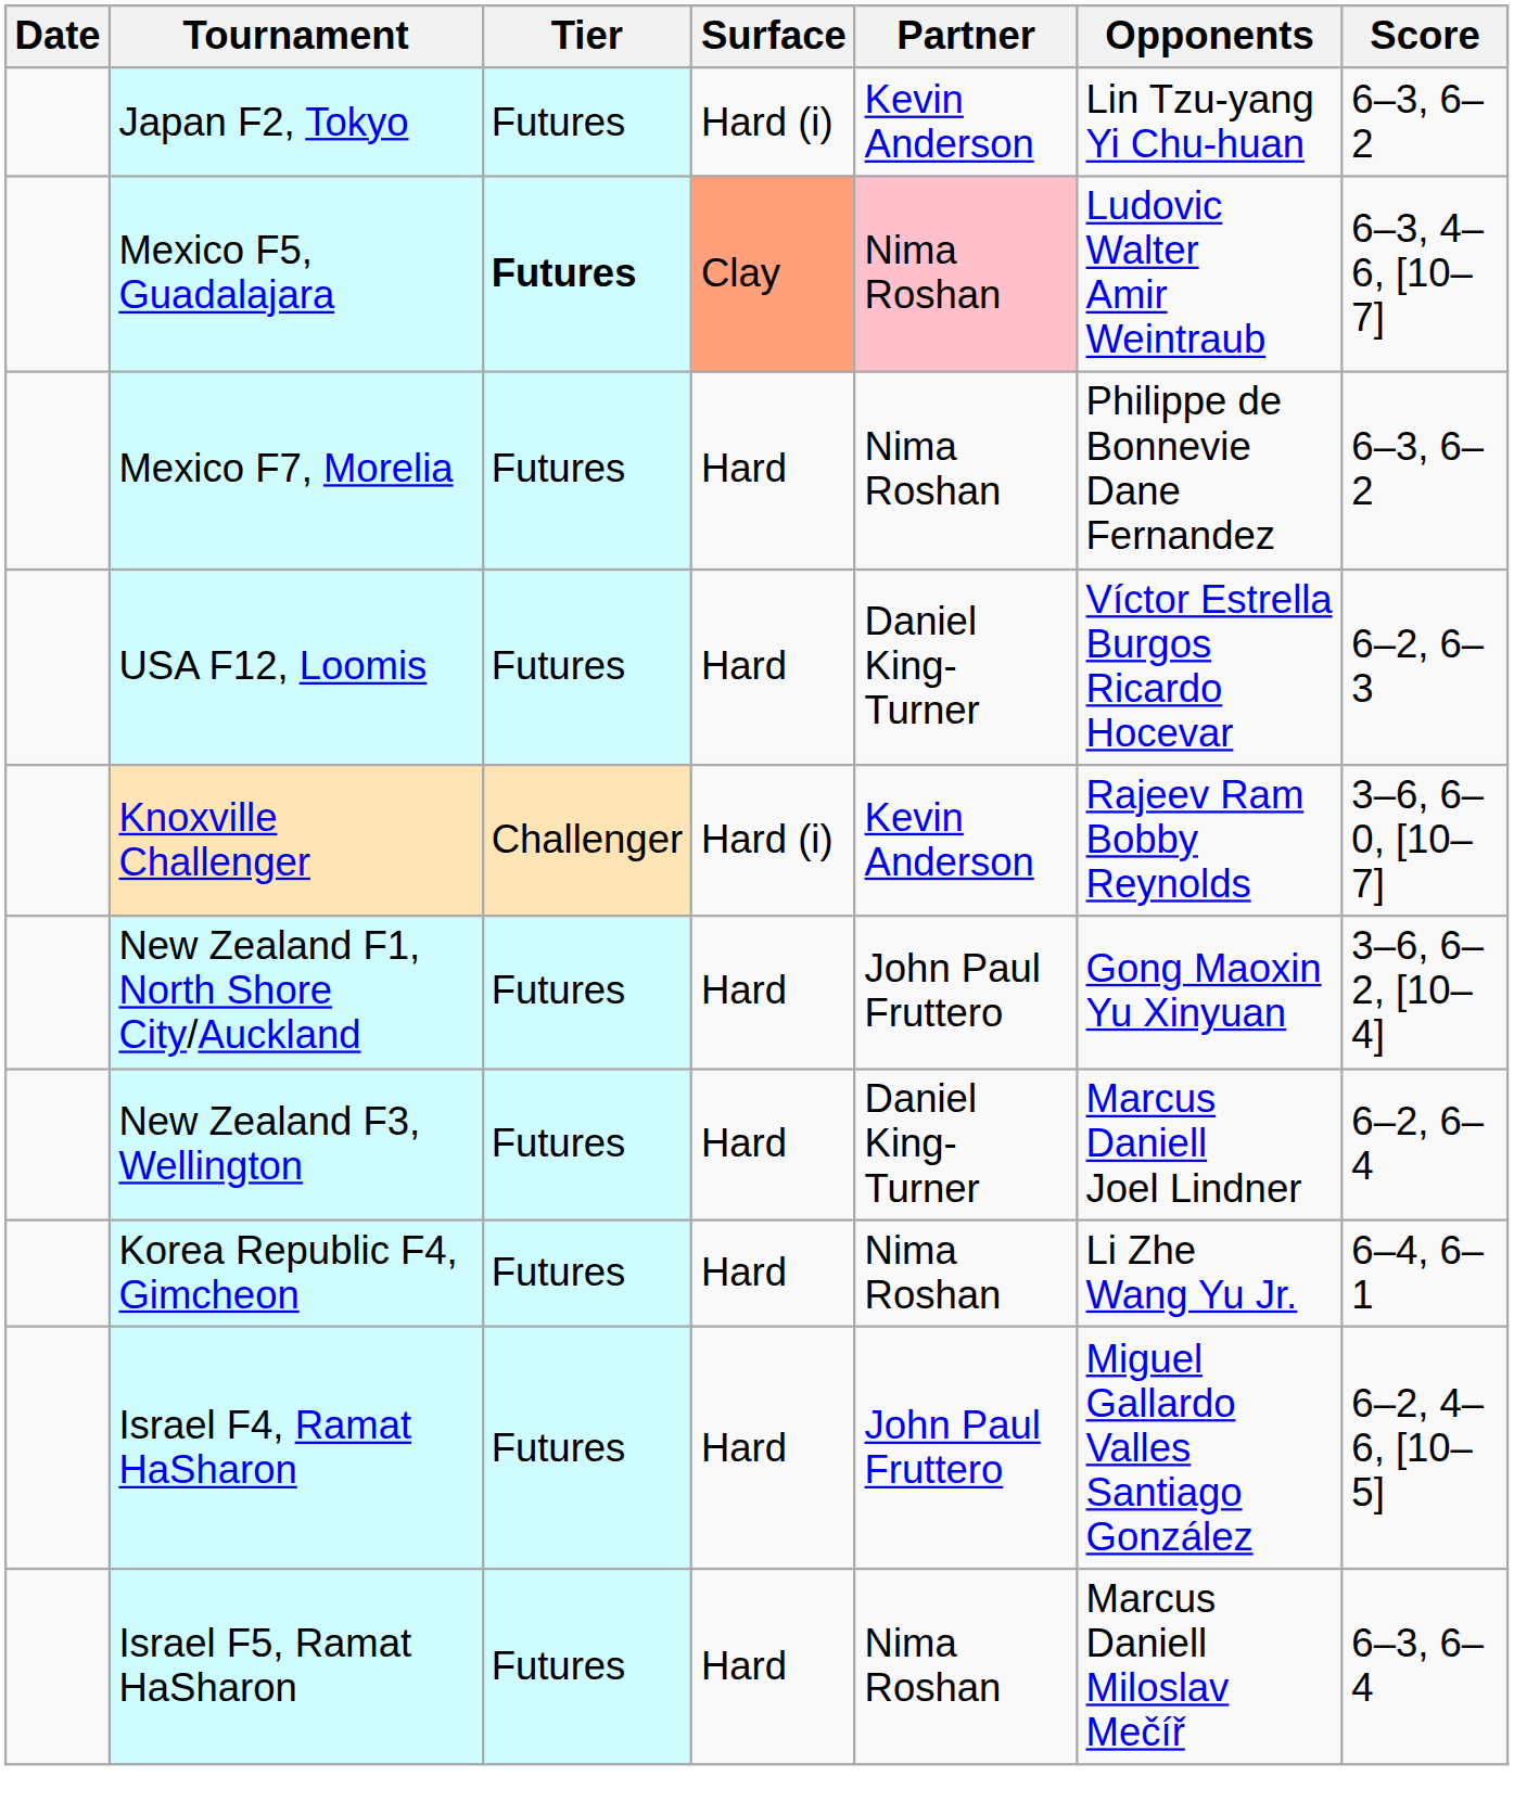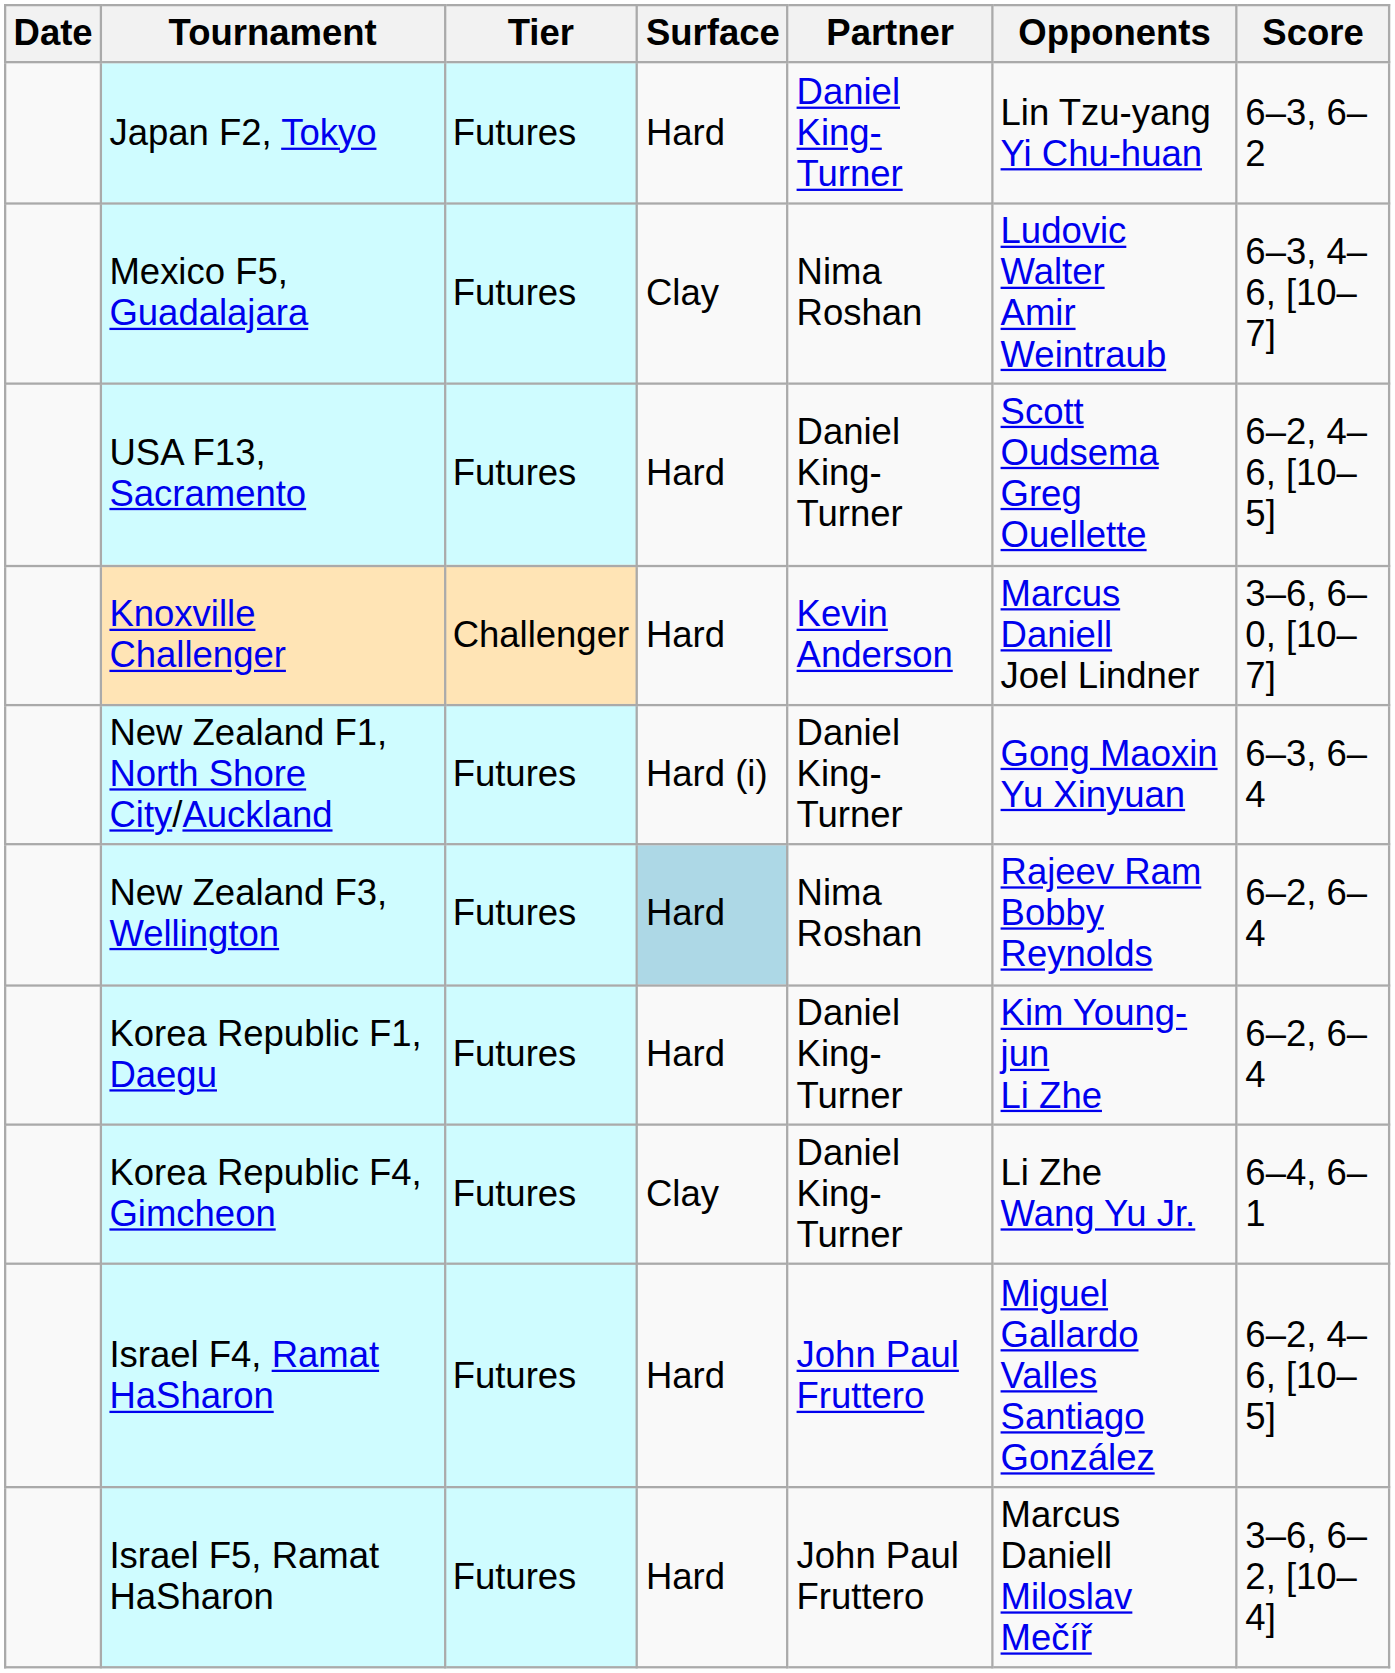 <table class="sortable wikitable">
 <tr>
 <th>Date</th>
 <th>Tournament</th>
 <th>Tier</th>
 <th>Surface</th>
 <th>Partner</th>
 <th>Opponents</th>
 <th class="unsortable">Score</th>
 </tr>
 <tr>
 <td></td>
 <td style="background:#cffcff;">Japan F2, <a href='#'>Tokyo</a></td>
 <td style="background:#cffcff;">Futures</td>
-<td>Hard (i)</td>
-<td> <a href='#'>Kevin Anderson</a></td>
+<td>Hard</td>
+<td> <a href='#'>Daniel King-Turner</a></td>
 <td> Lin Tzu-yang<br> <a href='#'>Yi Chu-huan</a></td>
 <td>6–3, 6–2</td>
 </tr>
 <tr>
 <td></td>
 <td style="background:#cffcff;">Mexico F5, <a href='#'>Guadalajara</a></td>
-<td style="background:#cffcff;"><strong>Futures</strong></td>
-<td style="background: lightsalmon;">Clay</td>
-<td style="background: pink;"> Nima Roshan</td>
+<td style="background:#cffcff;">Futures</td>
+<td>Clay</td>
+<td> Nima Roshan</td>
 <td> <a href='#'>Ludovic Walter</a><br> <a href='#'>Amir Weintraub</a></td>
 <td>6–3, 4–6, [10–7]</td>
 </tr>
 <tr>
 <td></td>
-<td style="background:#cffcff;">Mexico F7, <a href='#'>Morelia</a></td>
-<td style="background:#cffcff;">Futures</td>
-<td>Hard</td>
-<td> Nima Roshan</td>
-<td> Philippe de Bonnevie<br> Dane Fernandez</td>
-<td>6–3, 6–2</td>
-</tr>
-<tr>
-<td></td>
-<td style="background:#cffcff;">USA F12, <a href='#'>Loomis</a></td>
+<td style="background:#cffcff;">USA F13, <a href='#'>Sacramento</a></td>
 <td style="background:#cffcff;">Futures</td>
 <td>Hard</td>
 <td> Daniel King-Turner</td>
-<td> <a href='#'>Víctor Estrella Burgos</a><br> <a href='#'>Ricardo Hocevar</a></td>
-<td>6–2, 6–3</td>
+<td> <a href='#'>Scott Oudsema</a><br> <a href='#'>Greg Ouellette</a></td>
+<td>6–2, 4–6, [10–5]</td>
 </tr>
 <tr>
 <td></td>
 <td style="background:moccasin;"><a href='#'>Knoxville Challenger</a></td>
 <td style="background:moccasin;">Challenger</td>
-<td>Hard (i)</td>
+<td>Hard</td>
 <td> <a href='#'>Kevin Anderson</a></td>
-<td> <a href='#'>Rajeev Ram</a><br> <a href='#'>Bobby Reynolds</a></td>
+<td> <a href='#'>Marcus Daniell</a><br> Joel Lindner</td>
 <td>3–6, 6–0, [10–7]</td>
 </tr>
 <tr>
 <td></td>
 <td style="background:#cffcff;">New Zealand F1, <a href='#'>North Shore City</a>/<a href='#'>Auckland</a></td>
 <td style="background:#cffcff;">Futures</td>
-<td>Hard</td>
-<td> John Paul Fruttero</td>
+<td>Hard (i)</td>
+<td> Daniel King-Turner</td>
 <td> <a href='#'>Gong Maoxin</a><br> <a href='#'>Yu Xinyuan</a></td>
-<td>3–6, 6–2, [10–4]</td>
+<td>6–3, 6–4</td>
 </tr>
 <tr>
 <td></td>
 <td style="background:#cffcff;">New Zealand F3, <a href='#'>Wellington</a></td>
 <td style="background:#cffcff;">Futures</td>
+<td style="background: lightblue;">Hard</td>
+<td> Nima Roshan</td>
+<td> <a href='#'>Rajeev Ram</a><br> <a href='#'>Bobby Reynolds</a></td>
+<td>6–2, 6–4</td>
+</tr>
+<tr>
+<td></td>
+<td style="background:#cffcff;">Korea Republic F1, <a href='#'>Daegu</a></td>
+<td style="background:#cffcff;">Futures</td>
 <td>Hard</td>
 <td> Daniel King-Turner</td>
-<td> <a href='#'>Marcus Daniell</a><br> Joel Lindner</td>
+<td> <a href='#'>Kim Young-jun</a><br> <a href='#'>Li Zhe</a></td>
 <td>6–2, 6–4</td>
 </tr>
 <tr>
 <td></td>
 <td style="background:#cffcff;">Korea Republic F4, <a href='#'>Gimcheon</a></td>
 <td style="background:#cffcff;">Futures</td>
-<td>Hard</td>
-<td> Nima Roshan</td>
+<td>Clay</td>
+<td> Daniel King-Turner</td>
 <td> Li Zhe<br> <a href='#'>Wang Yu Jr.</a></td>
 <td>6–4, 6–1</td>
 </tr>
 <tr>
 <td></td>
 <td style="background:#cffcff;">Israel F4, <a href='#'>Ramat HaSharon</a></td>
 <td style="background:#cffcff;">Futures</td>
 <td>Hard</td>
 <td> <a href='#'>John Paul Fruttero</a></td>
 <td> <a href='#'>Miguel Gallardo Valles</a><br> <a href='#'>Santiago González</a></td>
 <td>6–2, 4–6, [10–5]</td>
 </tr>
 <tr>
 <td></td>
 <td style="background:#cffcff;">Israel F5, Ramat HaSharon</td>
 <td style="background:#cffcff;">Futures</td>
 <td>Hard</td>
-<td> Nima Roshan</td>
+<td> John Paul Fruttero</td>
 <td> Marcus Daniell<br> <a href='#'>Miloslav Mečíř</a></td>
-<td>6–3, 6–4</td>
+<td>3–6, 6–2, [10–4]</td>
 </tr>
 </table>
